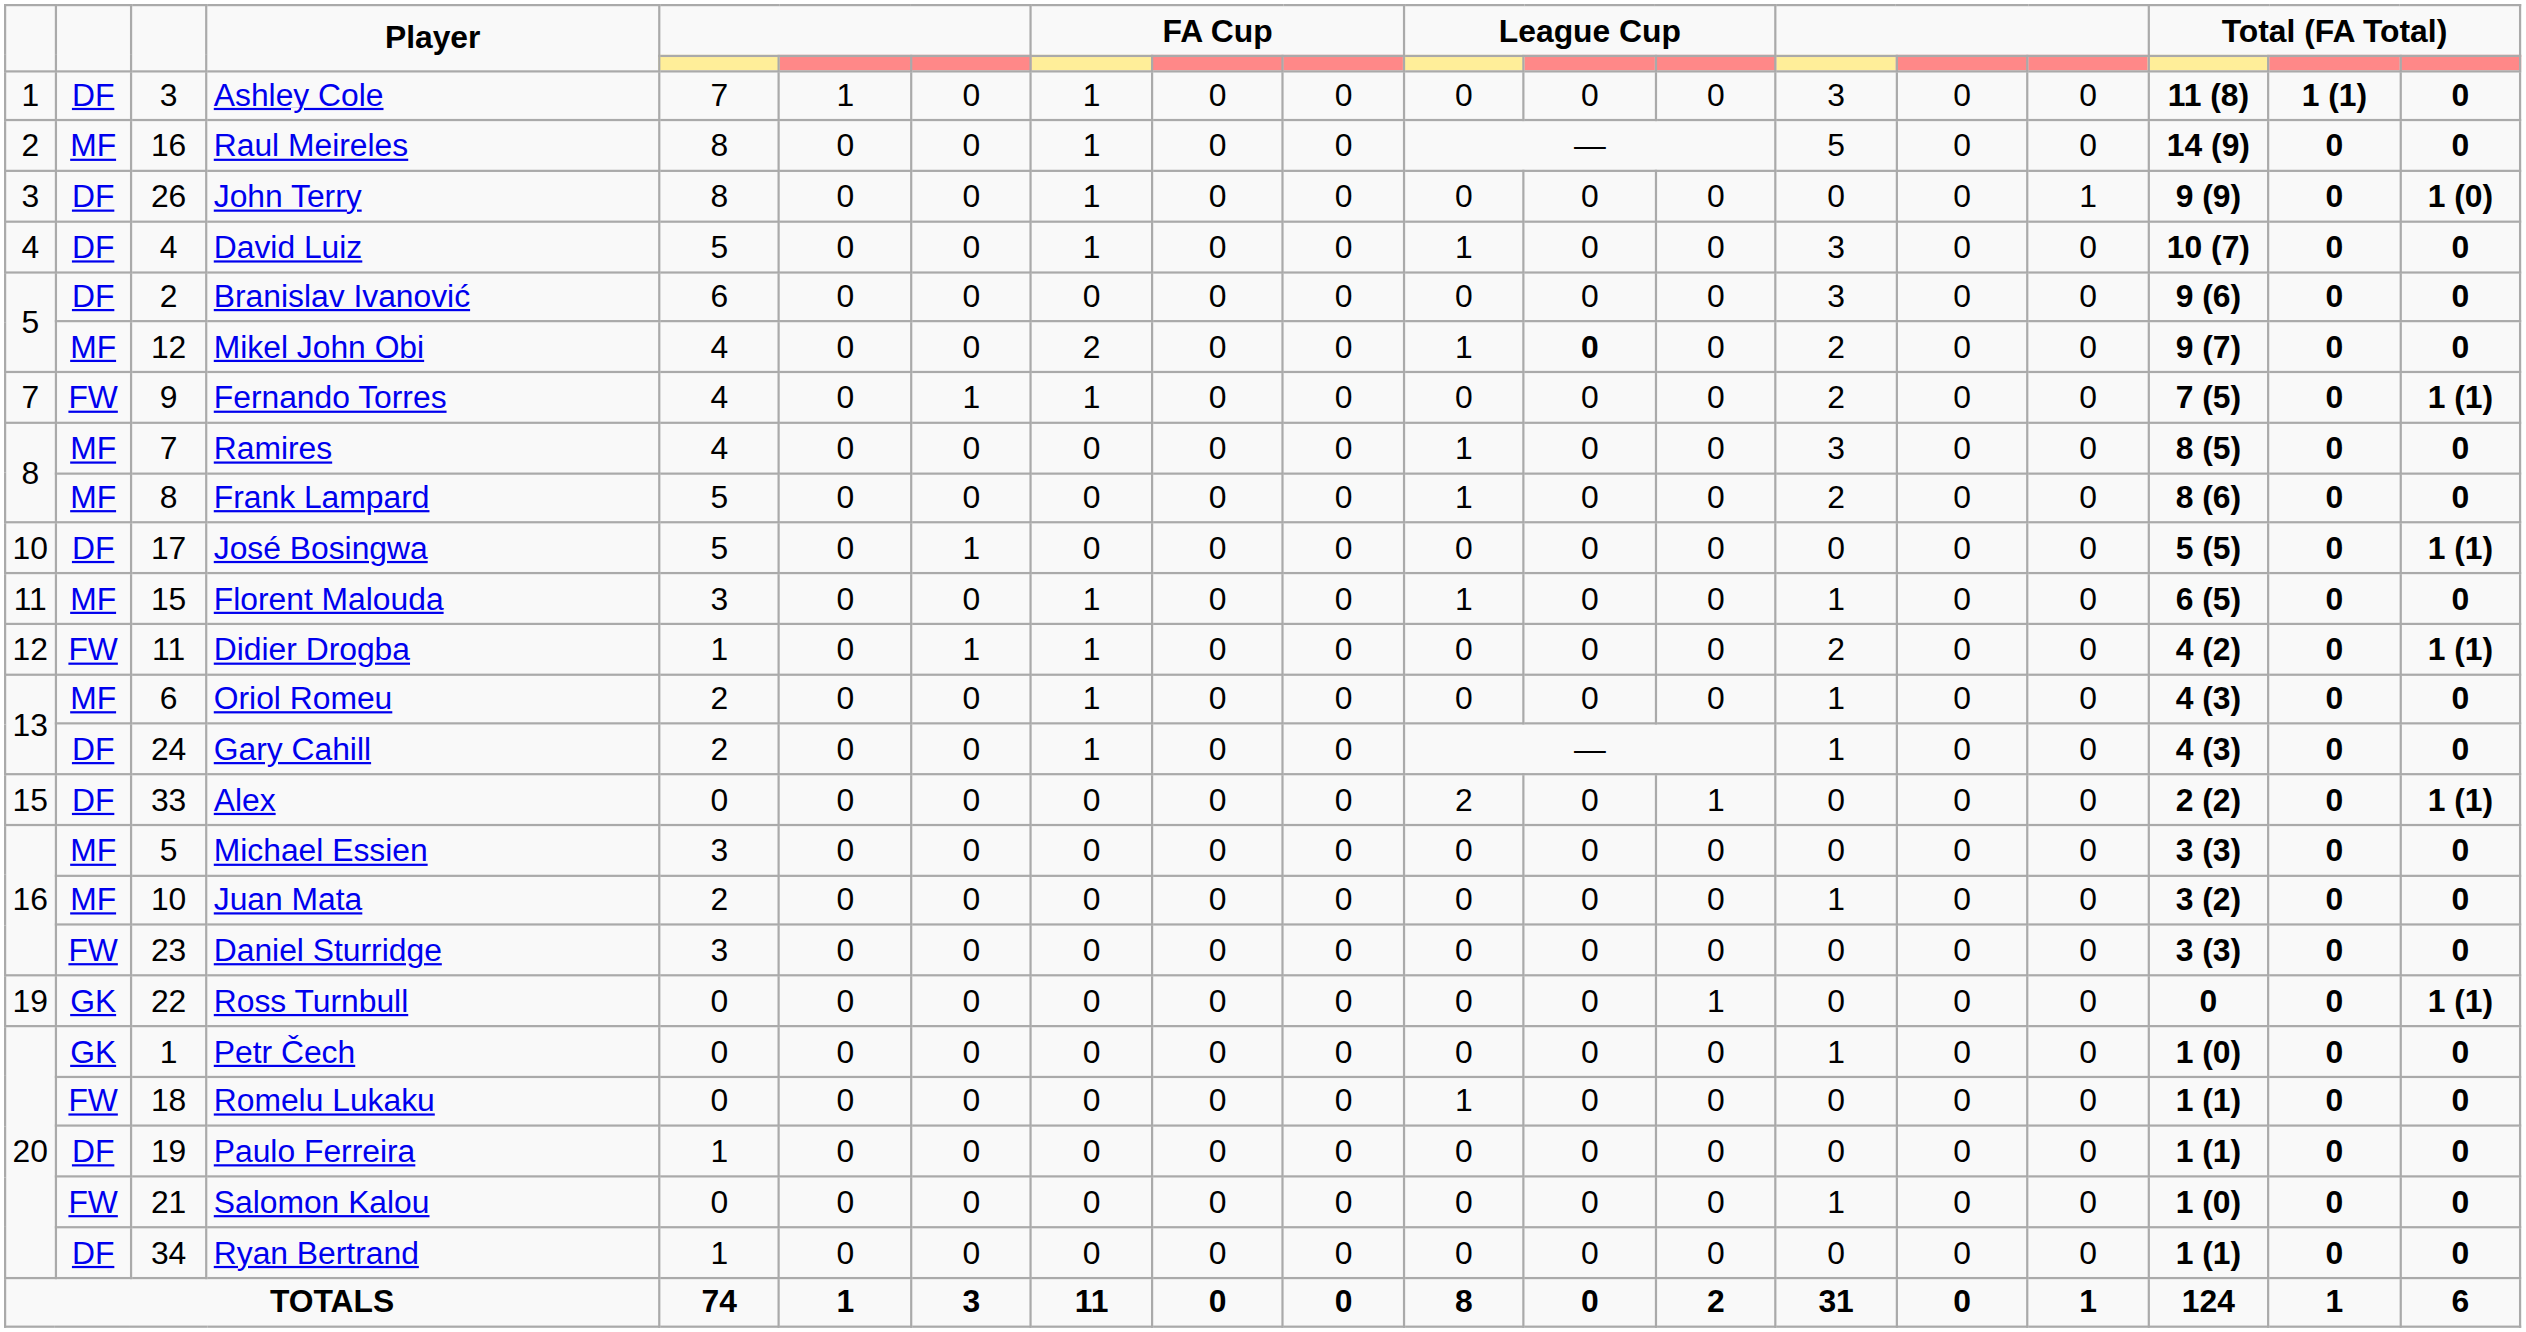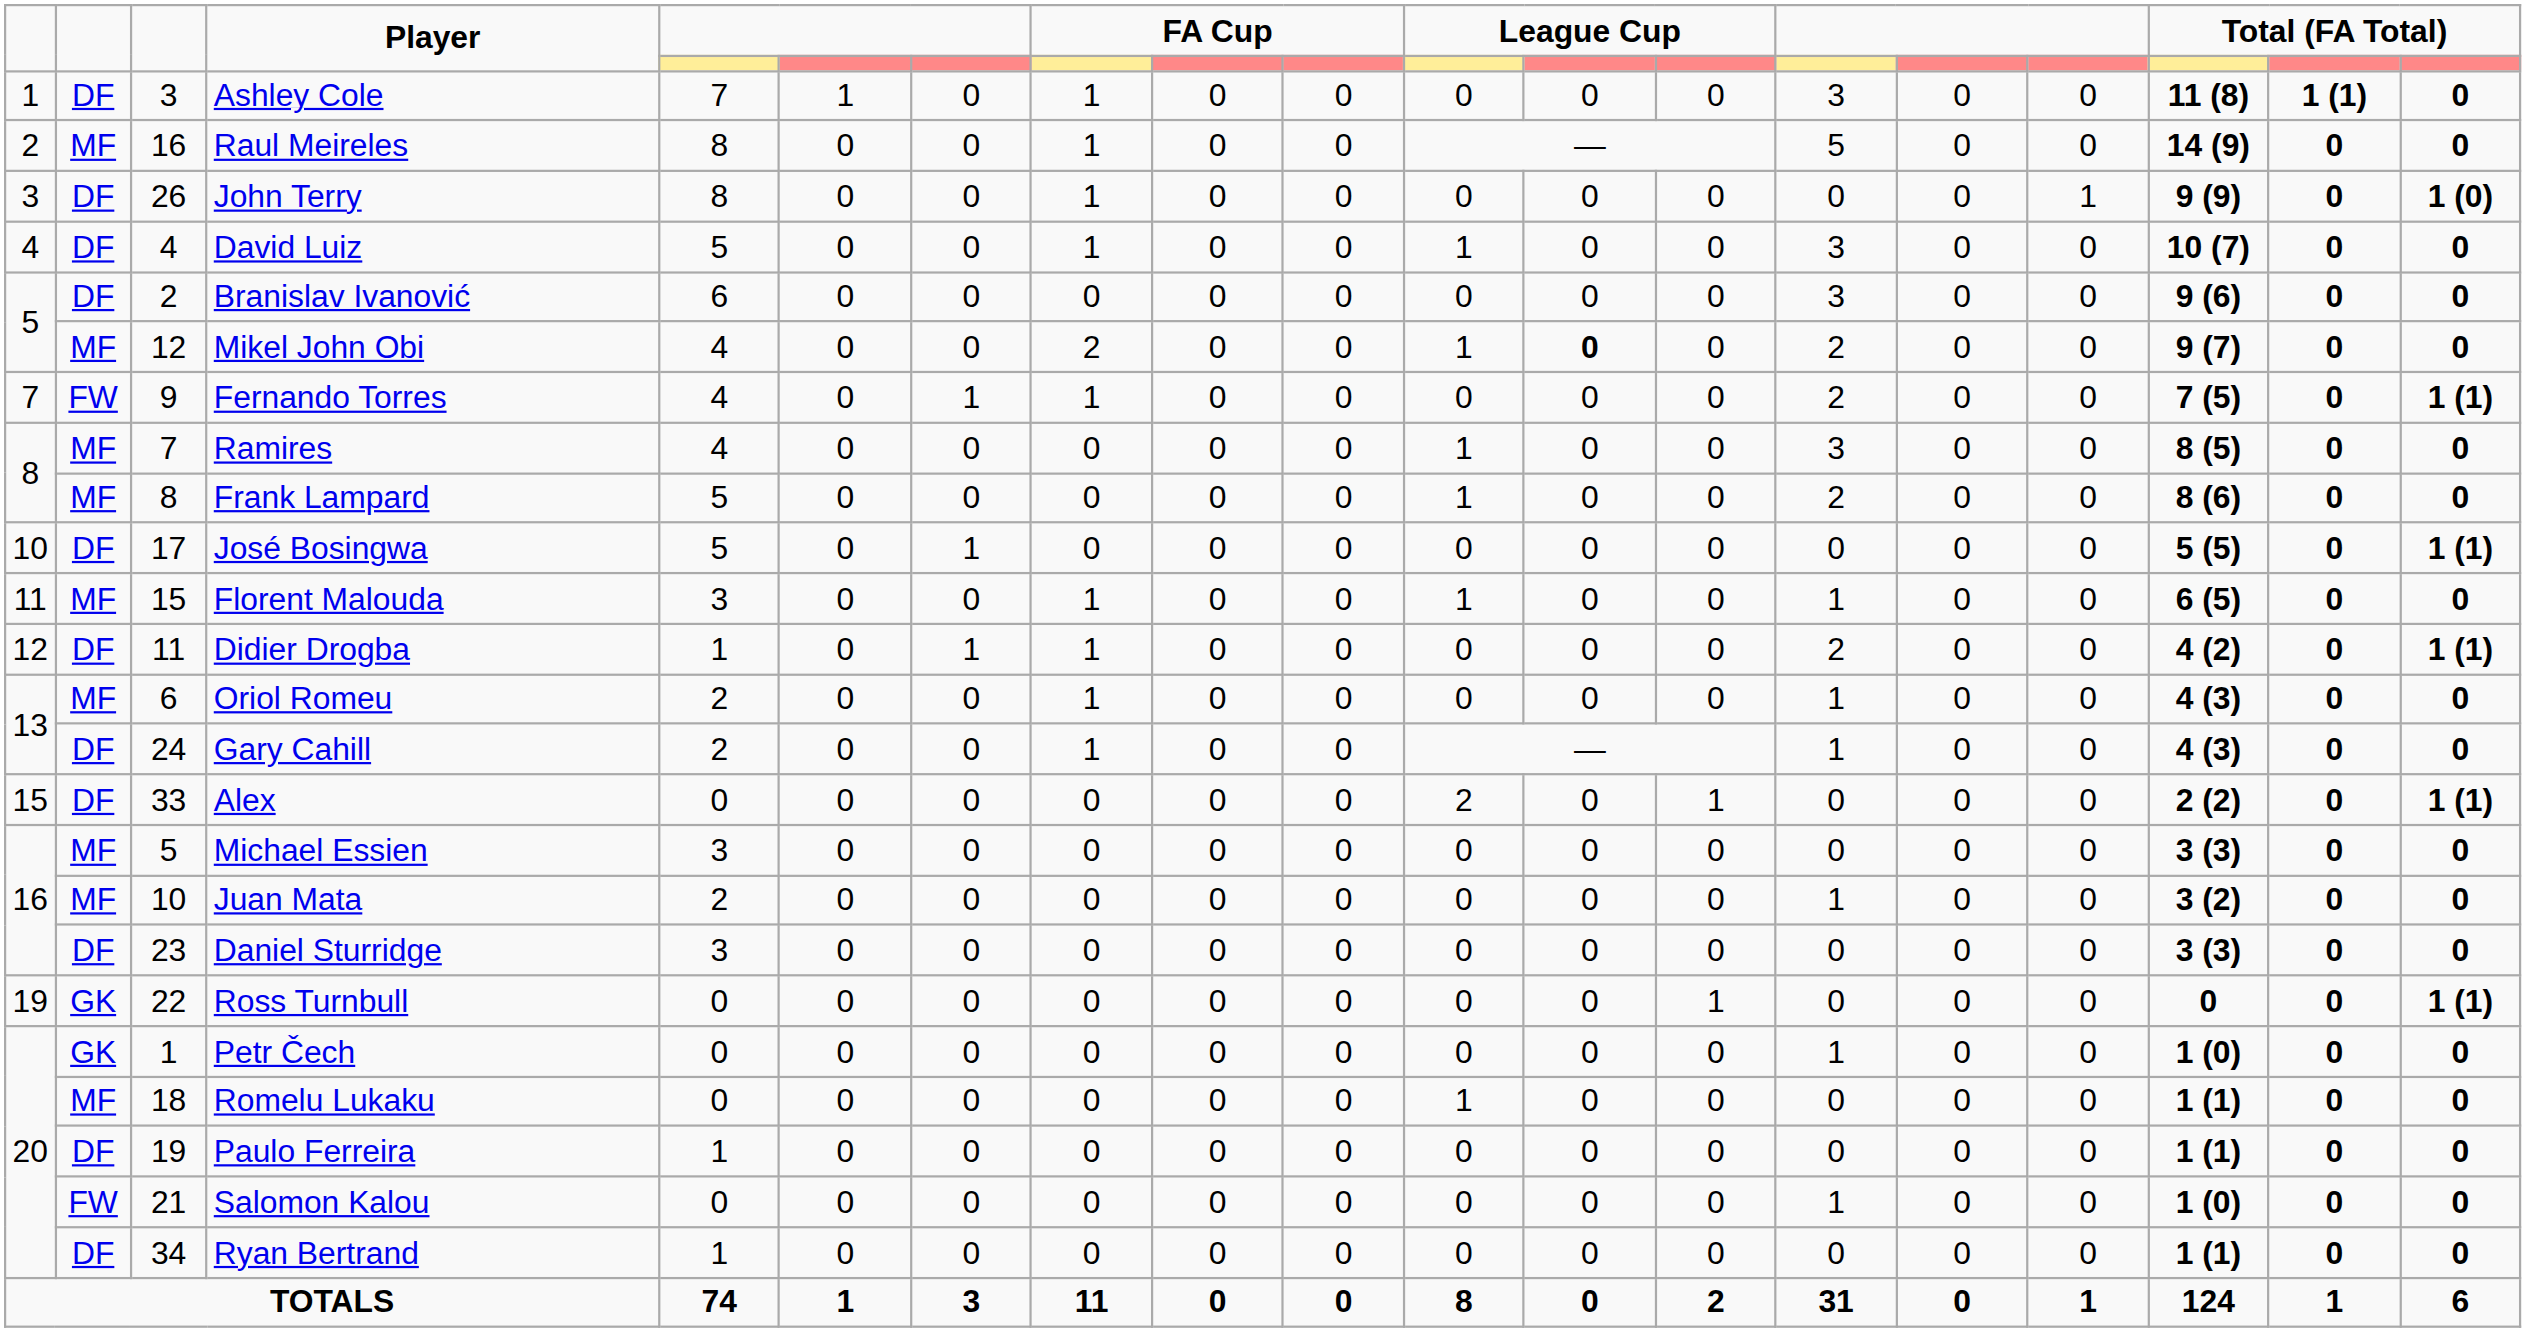 <table class="wikitable" style="font-size: 90%; text-align: center;">
 <tr>
 <td rowspan="2"  style="width:2%;"><strong></strong></td>
 <td rowspan="2"  style="width:3%;"><strong></strong></td>
 <td rowspan="2"  style="width:3%;"><strong></strong></td>
 <td rowspan="2"  style="width:18%;"><strong>Player</strong></td>
 <td colspan="3"><strong></strong></td>
 <td colspan="3"><strong>FA Cup</strong></td>
 <td colspan="3"><strong>League Cup</strong></td>
 <td colspan="3"><strong></strong></td>
 <td colspan="3"><strong>Total (FA Total)</strong></td>
 </tr>
 <tr>
 <th style="width:25px; background:#fe9;"></th>
 <th style="width:28px; background:#ff8888;"></th>
 <th style="width:25px; background:#ff8888;"></th>
 <th style="width:25px; background:#fe9;"></th>
 <th style="width:28px; background:#ff8888;"></th>
 <th style="width:25px; background:#ff8888;"></th>
 <th style="width:25px; background:#fe9;"></th>
 <th style="width:28px; background:#ff8888;"></th>
 <th style="width:25px; background:#ff8888;"></th>
 <th style="width:25px; background:#fe9;"></th>
 <th style="width:28px; background:#ff8888;"></th>
 <th style="width:25px; background:#ff8888;"></th>
 <th style="width:25px; background:#fe9;"></th>
 <th style="width:28px; background:#ff8888;"></th>
 <th style="width:25px; background:#ff8888;"></th>
 </tr>
 <tr>
 <td>1</td>
 <td><a href='#'>DF</a></td>
 <td>3</td>
 <td align=left> <a href='#'>Ashley Cole</a></td>
 <td>7</td>
 <td>1</td>
 <td>0</td>
 <td>1</td>
 <td>0</td>
 <td>0</td>
 <td>0</td>
 <td>0</td>
 <td>0</td>
 <td>3</td>
 <td>0</td>
 <td>0</td>
 <td><strong>11 (8)</strong></td>
 <td><strong>1 (1)</strong></td>
 <td><strong>0</strong></td>
 </tr>
 <tr>
 <td>2</td>
 <td><a href='#'>MF</a></td>
 <td>16</td>
 <td align=left> <a href='#'>Raul Meireles</a></td>
 <td>8</td>
 <td>0</td>
 <td>0</td>
 <td>1</td>
 <td>0</td>
 <td>0</td>
 <td colspan="3">—</td>
 <td>5</td>
 <td>0</td>
 <td>0</td>
 <td><strong>14 (9)</strong></td>
 <td><strong>0</strong></td>
 <td><strong>0</strong></td>
 </tr>
 <tr>
 <td>3</td>
 <td><a href='#'>DF</a></td>
 <td>26</td>
 <td align=left> <a href='#'>John Terry</a></td>
 <td>8</td>
 <td>0</td>
 <td>0</td>
 <td>1</td>
 <td>0</td>
 <td>0</td>
 <td>0</td>
 <td>0</td>
 <td>0</td>
 <td>0</td>
 <td>0</td>
 <td>1</td>
 <td><strong>9 (9)</strong></td>
 <td><strong>0</strong></td>
 <td><strong>1 (0)</strong></td>
 </tr>
 <tr>
 <td>4</td>
 <td><a href='#'>DF</a></td>
 <td>4</td>
 <td align=left> <a href='#'>David Luiz</a></td>
 <td>5</td>
 <td>0</td>
 <td>0</td>
 <td>1</td>
 <td>0</td>
 <td>0</td>
 <td>1</td>
 <td>0</td>
 <td>0</td>
 <td>3</td>
 <td>0</td>
 <td>0</td>
 <td><strong>10 (7)</strong></td>
 <td><strong>0</strong></td>
 <td><strong>0</strong></td>
 </tr>
 <tr>
 <td rowspan="2">5</td>
 <td><a href='#'>DF</a></td>
 <td>2</td>
 <td align=left> <a href='#'>Branislav Ivanović</a></td>
 <td>6</td>
 <td>0</td>
 <td>0</td>
 <td>0</td>
 <td>0</td>
 <td>0</td>
 <td>0</td>
 <td>0</td>
 <td>0</td>
 <td>3</td>
 <td>0</td>
 <td>0</td>
 <td><strong>9 (6)</strong></td>
 <td><strong>0</strong></td>
 <td><strong>0</strong></td>
 </tr>
 <tr>
 <td><a href='#'>MF</a></td>
 <td>12</td>
 <td align=left> <a href='#'>Mikel John Obi</a></td>
 <td>4</td>
 <td>0</td>
 <td>0</td>
 <td>2</td>
 <td>0</td>
 <td>0</td>
 <td>1</td>
 <td><strong>0</strong></td>
 <td>0</td>
 <td>2</td>
 <td>0</td>
 <td>0</td>
 <td><strong>9 (7)</strong></td>
 <td><strong>0</strong></td>
 <td><strong>0</strong></td>
 </tr>
 <tr>
 <td>7</td>
 <td><a href='#'>FW</a></td>
 <td>9</td>
 <td align=left> <a href='#'>Fernando Torres</a></td>
 <td>4</td>
 <td>0</td>
 <td>1</td>
 <td>1</td>
 <td>0</td>
 <td>0</td>
 <td>0</td>
 <td>0</td>
 <td>0</td>
 <td>2</td>
 <td>0</td>
 <td>0</td>
 <td><strong>7 (5)</strong></td>
 <td><strong>0</strong></td>
 <td><strong>1 (1)</strong></td>
 </tr>
 <tr>
 <td rowspan="2">8</td>
 <td><a href='#'>MF</a></td>
 <td>7</td>
 <td align=left> <a href='#'>Ramires</a></td>
 <td>4</td>
 <td>0</td>
 <td>0</td>
 <td>0</td>
 <td>0</td>
 <td>0</td>
 <td>1</td>
 <td>0</td>
 <td>0</td>
 <td>3</td>
 <td>0</td>
 <td>0</td>
 <td><strong>8 (5)</strong></td>
 <td><strong>0</strong></td>
 <td><strong>0</strong></td>
 </tr>
 <tr>
 <td><a href='#'>MF</a></td>
 <td>8</td>
 <td align=left> <a href='#'>Frank Lampard</a></td>
 <td>5</td>
 <td>0</td>
 <td>0</td>
 <td>0</td>
 <td>0</td>
 <td>0</td>
 <td>1</td>
 <td>0</td>
 <td>0</td>
 <td>2</td>
 <td>0</td>
 <td>0</td>
 <td><strong>8 (6)</strong></td>
 <td><strong>0</strong></td>
 <td><strong>0</strong></td>
 </tr>
 <tr>
 <td>10</td>
 <td><a href='#'>DF</a></td>
 <td>17</td>
 <td align=left> <a href='#'>José Bosingwa</a></td>
 <td>5</td>
 <td>0</td>
 <td>1</td>
 <td>0</td>
 <td>0</td>
 <td>0</td>
 <td>0</td>
 <td>0</td>
 <td>0</td>
 <td>0</td>
 <td>0</td>
 <td>0</td>
 <td><strong>5 (5)</strong></td>
 <td><strong>0</strong></td>
 <td><strong>1 (1)</strong></td>
 </tr>
 <tr>
 <td>11</td>
 <td><a href='#'>MF</a></td>
 <td>15</td>
 <td align=left> <a href='#'>Florent Malouda</a></td>
 <td>3</td>
 <td>0</td>
 <td>0</td>
 <td>1</td>
 <td>0</td>
 <td>0</td>
 <td>1</td>
 <td>0</td>
 <td>0</td>
 <td>1</td>
 <td>0</td>
 <td>0</td>
 <td><strong>6 (5)</strong></td>
 <td><strong>0</strong></td>
 <td><strong>0</strong></td>
 </tr>
 <tr>
 <td>12</td>
-<td><a href='#'>FW</a></td>
+<td><a href='#'>DF</a></td>
 <td>11</td>
 <td align=left> <a href='#'>Didier Drogba</a></td>
 <td>1</td>
 <td>0</td>
 <td>1</td>
 <td>1</td>
 <td>0</td>
 <td>0</td>
 <td>0</td>
 <td>0</td>
 <td>0</td>
 <td>2</td>
 <td>0</td>
 <td>0</td>
 <td><strong>4 (2)</strong></td>
 <td><strong>0</strong></td>
 <td><strong>1 (1)</strong></td>
 </tr>
 <tr>
 <td rowspan="2">13</td>
 <td><a href='#'>MF</a></td>
 <td>6</td>
 <td align=left> <a href='#'>Oriol Romeu</a></td>
 <td>2</td>
 <td>0</td>
 <td>0</td>
 <td>1</td>
 <td>0</td>
 <td>0</td>
 <td>0</td>
 <td>0</td>
 <td>0</td>
 <td>1</td>
 <td>0</td>
 <td>0</td>
 <td><strong>4 (3)</strong></td>
 <td><strong>0</strong></td>
 <td><strong>0</strong></td>
 </tr>
 <tr>
 <td><a href='#'>DF</a></td>
 <td>24</td>
 <td align=left> <a href='#'>Gary Cahill</a></td>
 <td>2</td>
 <td>0</td>
 <td>0</td>
 <td>1</td>
 <td>0</td>
 <td>0</td>
 <td colspan="3">—</td>
 <td>1</td>
 <td>0</td>
 <td>0</td>
 <td><strong>4 (3)</strong></td>
 <td><strong>0</strong></td>
 <td><strong>0</strong></td>
 </tr>
 <tr>
 <td>15</td>
 <td><a href='#'>DF</a></td>
 <td>33</td>
 <td align=left> <a href='#'>Alex</a></td>
 <td>0</td>
 <td>0</td>
 <td>0</td>
 <td>0</td>
 <td>0</td>
 <td>0</td>
 <td>2</td>
 <td>0</td>
 <td>1</td>
 <td>0</td>
 <td>0</td>
 <td>0</td>
 <td><strong>2 (2)</strong></td>
 <td><strong>0</strong></td>
 <td><strong>1 (1)</strong></td>
 </tr>
 <tr>
 <td rowspan="3">16</td>
 <td><a href='#'>MF</a></td>
 <td>5</td>
 <td align=left> <a href='#'>Michael Essien</a></td>
 <td>3</td>
 <td>0</td>
 <td>0</td>
 <td>0</td>
 <td>0</td>
 <td>0</td>
 <td>0</td>
 <td>0</td>
 <td>0</td>
 <td>0</td>
 <td>0</td>
 <td>0</td>
 <td><strong>3 (3)</strong></td>
 <td><strong>0</strong></td>
 <td><strong>0</strong></td>
 </tr>
 <tr>
 <td><a href='#'>MF</a></td>
 <td>10</td>
 <td align=left> <a href='#'>Juan Mata</a></td>
 <td>2</td>
 <td>0</td>
 <td>0</td>
 <td>0</td>
 <td>0</td>
 <td>0</td>
 <td>0</td>
 <td>0</td>
 <td>0</td>
 <td>1</td>
 <td>0</td>
 <td>0</td>
 <td><strong>3 (2)</strong></td>
 <td><strong>0</strong></td>
 <td><strong>0</strong></td>
 </tr>
 <tr>
-<td><a href='#'>FW</a></td>
+<td><a href='#'>DF</a></td>
 <td>23</td>
 <td align=left> <a href='#'>Daniel Sturridge</a></td>
 <td>3</td>
 <td>0</td>
 <td>0</td>
 <td>0</td>
 <td>0</td>
 <td>0</td>
 <td>0</td>
 <td>0</td>
 <td>0</td>
 <td>0</td>
 <td>0</td>
 <td>0</td>
 <td><strong>3 (3)</strong></td>
 <td><strong>0</strong></td>
 <td><strong>0</strong></td>
 </tr>
 <tr>
 <td>19</td>
 <td><a href='#'>GK</a></td>
 <td>22</td>
 <td align=left> <a href='#'>Ross Turnbull</a></td>
 <td>0</td>
 <td>0</td>
 <td>0</td>
 <td>0</td>
 <td>0</td>
 <td>0</td>
 <td>0</td>
 <td>0</td>
 <td>1</td>
 <td>0</td>
 <td>0</td>
 <td>0</td>
 <td><strong>0</strong></td>
 <td><strong>0</strong></td>
 <td><strong>1 (1)</strong></td>
 </tr>
 <tr>
 <td rowspan="5">20</td>
 <td><a href='#'>GK</a></td>
 <td>1</td>
 <td align=left> <a href='#'>Petr Čech</a></td>
 <td>0</td>
 <td>0</td>
 <td>0</td>
 <td>0</td>
 <td>0</td>
 <td>0</td>
 <td>0</td>
 <td>0</td>
 <td>0</td>
 <td>1</td>
 <td>0</td>
 <td>0</td>
 <td><strong>1 (0)</strong></td>
 <td><strong>0</strong></td>
 <td><strong>0</strong></td>
 </tr>
 <tr>
-<td><a href='#'>FW</a></td>
+<td><a href='#'>MF</a></td>
 <td>18</td>
 <td align=left> <a href='#'>Romelu Lukaku</a></td>
 <td>0</td>
 <td>0</td>
 <td>0</td>
 <td>0</td>
 <td>0</td>
 <td>0</td>
 <td>1</td>
 <td>0</td>
 <td>0</td>
 <td>0</td>
 <td>0</td>
 <td>0</td>
 <td><strong>1 (1)</strong></td>
 <td><strong>0</strong></td>
 <td><strong>0</strong></td>
 </tr>
 <tr>
 <td><a href='#'>DF</a></td>
 <td>19</td>
 <td align=left> <a href='#'>Paulo Ferreira</a></td>
 <td>1</td>
 <td>0</td>
 <td>0</td>
 <td>0</td>
 <td>0</td>
 <td>0</td>
 <td>0</td>
 <td>0</td>
 <td>0</td>
 <td>0</td>
 <td>0</td>
 <td>0</td>
 <td><strong>1 (1)</strong></td>
 <td><strong>0</strong></td>
 <td><strong>0</strong></td>
 </tr>
 <tr>
 <td><a href='#'>FW</a></td>
 <td>21</td>
 <td align=left> <a href='#'>Salomon Kalou</a></td>
 <td>0</td>
 <td>0</td>
 <td>0</td>
 <td>0</td>
 <td>0</td>
 <td>0</td>
 <td>0</td>
 <td>0</td>
 <td>0</td>
 <td>1</td>
 <td>0</td>
 <td>0</td>
 <td><strong>1 (0)</strong></td>
 <td><strong>0</strong></td>
 <td><strong>0</strong></td>
 </tr>
 <tr>
 <td><a href='#'>DF</a></td>
 <td>34</td>
 <td align=left> <a href='#'>Ryan Bertrand</a></td>
 <td>1</td>
 <td>0</td>
 <td>0</td>
 <td>0</td>
 <td>0</td>
 <td>0</td>
 <td>0</td>
 <td>0</td>
 <td>0</td>
 <td>0</td>
 <td>0</td>
 <td>0</td>
 <td><strong>1 (1)</strong></td>
 <td><strong>0</strong></td>
 <td><strong>0</strong></td>
 </tr>
 <tr>
 <td colspan="4"><strong>TOTALS</strong></td>
 <td><strong>74</strong></td>
 <td><strong>1</strong></td>
 <td><strong>3</strong></td>
 <td><strong>11</strong></td>
 <td><strong>0</strong></td>
 <td><strong>0</strong></td>
 <td><strong>8</strong></td>
 <td><strong>0</strong></td>
 <td><strong>2</strong></td>
 <td><strong>31</strong></td>
 <td><strong>0</strong></td>
 <td><strong>1</strong></td>
 <td><strong>124</strong></td>
 <td><strong>1</strong></td>
 <td><strong>6</strong></td>
 </tr>
 </table>
